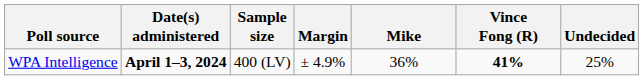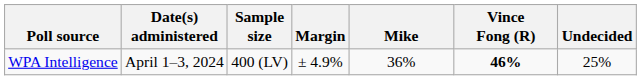 <table class="wikitable" style="font-size:90%;text-align:center;">
 <tr valign=bottom>
 <th>Poll source</th>
 <th>Date(s)<br>administered</th>
 <th>Sample<br>size</th>
 <th>Margin<br></th>
 <th style="width:90px;">Mike<br></th>
 <th style="width:90px;">Vince<br>Fong (R)</th>
 <th>Undecided</th>
 </tr>
 <tr>
 <td style="text-align:left;"><a href='#'>WPA Intelligence</a></td>
-<td><strong>April 1–3, 2024</strong></td>
+<td>April 1–3, 2024</td>
 <td>400 (LV)</td>
 <td>± 4.9%</td>
 <td>36%</td>
-<td><strong>41%</strong></td>
+<td><strong>46%</strong></td>
 <td>25%</td>
 </tr>
 </table>
